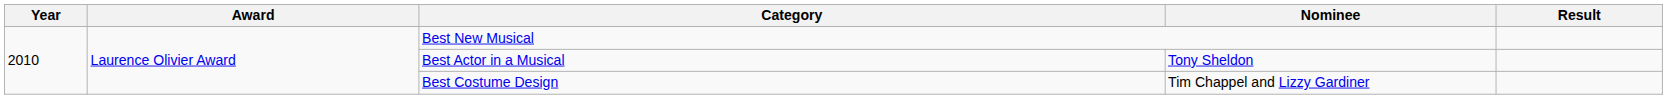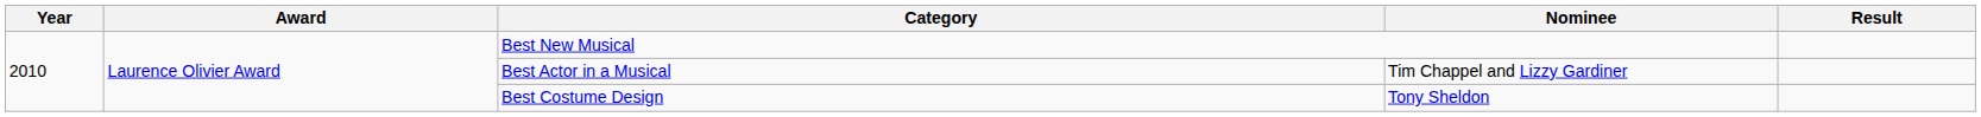 <table class="wikitable" style="width:95%;">
 <tr>
 <th style="width:5%;">Year</th>
 <th style="width:20%;">Award</th>
 <th style="width:45%;">Category</th>
 <th style="width:20%;">Nominee</th>
 <th style="width:10%;">Result</th>
 </tr>
 <tr>
 <td rowspan=3>2010</td>
 <td rowspan=3><a href='#'>Laurence Olivier Award</a></td>
 <td colspan=2><a href='#'>Best New Musical</a></td>
 <td></td>
 </tr>
 <tr>
 <td><a href='#'>Best Actor in a Musical</a></td>
-<td><a href='#'>Tony Sheldon</a></td>
+<td>Tim Chappel and <a href='#'>Lizzy Gardiner</a></td>
 <td></td>
 </tr>
 <tr>
 <td><a href='#'>Best Costume Design</a></td>
-<td>Tim Chappel and <a href='#'>Lizzy Gardiner</a></td>
+<td><a href='#'>Tony Sheldon</a></td>
 <td></td>
 </tr>
 </table>
